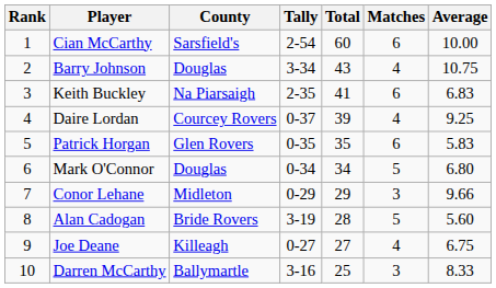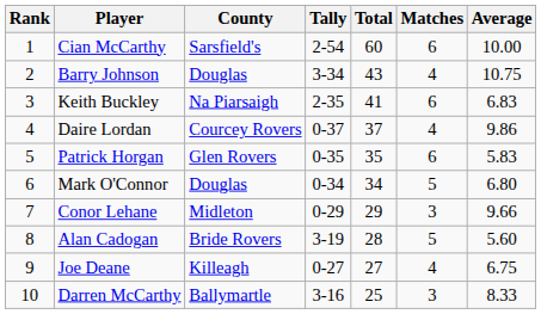 <table class="wikitable">
 <tr>
 <th>Rank</th>
 <th>Player</th>
 <th>County</th>
 <th>Tally</th>
 <th>Total</th>
 <th>Matches</th>
 <th>Average</th>
 </tr>
 <tr>
 <td rowspan=1 align=center>1</td>
 <td><a href='#'>Cian McCarthy</a></td>
 <td><a href='#'>Sarsfield's</a></td>
 <td align=center>2-54</td>
 <td align=center>60</td>
 <td align=center>6</td>
 <td align=center>10.00</td>
 </tr>
 <tr>
 <td rowspan=1 align=center>2</td>
 <td><a href='#'>Barry Johnson</a></td>
 <td><a href='#'>Douglas</a></td>
 <td align=center>3-34</td>
 <td align=center>43</td>
 <td align=center>4</td>
 <td align=center>10.75</td>
 </tr>
 <tr>
 <td rowspan=1 align=center>3</td>
 <td>Keith Buckley</td>
 <td><a href='#'>Na Piarsaigh</a></td>
 <td align=center>2-35</td>
 <td align=center>41</td>
 <td align=center>6</td>
 <td align=center>6.83</td>
 </tr>
 <tr>
 <td rowspan=1 align=center>4</td>
 <td>Daire Lordan</td>
 <td><a href='#'>Courcey Rovers</a></td>
 <td align=center>0-37</td>
-<td align=center>39</td>
+<td align=center>37</td>
 <td align=center>4</td>
-<td align=center>9.25</td>
+<td align=center>9.86</td>
 </tr>
 <tr>
 <td rowspan=1 align=center>5</td>
 <td><a href='#'>Patrick Horgan</a></td>
 <td><a href='#'>Glen Rovers</a></td>
 <td align=center>0-35</td>
 <td align=center>35</td>
 <td align=center>6</td>
 <td align=center>5.83</td>
 </tr>
 <tr>
 <td rowspan=1 align=center>6</td>
 <td>Mark O'Connor</td>
 <td><a href='#'>Douglas</a></td>
 <td align=center>0-34</td>
 <td align=center>34</td>
 <td align=center>5</td>
 <td align=center>6.80</td>
 </tr>
 <tr>
 <td rowspan=1 align=center>7</td>
 <td><a href='#'>Conor Lehane</a></td>
 <td><a href='#'>Midleton</a></td>
 <td align=center>0-29</td>
 <td align=center>29</td>
 <td align=center>3</td>
 <td align=center>9.66</td>
 </tr>
 <tr>
 <td rowspan=1 align=center>8</td>
 <td><a href='#'>Alan Cadogan</a></td>
 <td><a href='#'>Bride Rovers</a></td>
 <td align=center>3-19</td>
 <td align=center>28</td>
 <td align=center>5</td>
 <td align=center>5.60</td>
 </tr>
 <tr>
 <td rowspan=1 align=center>9</td>
 <td><a href='#'>Joe Deane</a></td>
 <td><a href='#'>Killeagh</a></td>
 <td align=center>0-27</td>
 <td align=center>27</td>
 <td align=center>4</td>
 <td align=center>6.75</td>
 </tr>
 <tr>
 <td rowspan=1 align=center>10</td>
 <td><a href='#'>Darren McCarthy</a></td>
 <td><a href='#'>Ballymartle</a></td>
 <td align=center>3-16</td>
 <td align=center>25</td>
 <td align=center>3</td>
 <td align=center>8.33</td>
 </tr>
 </table>
